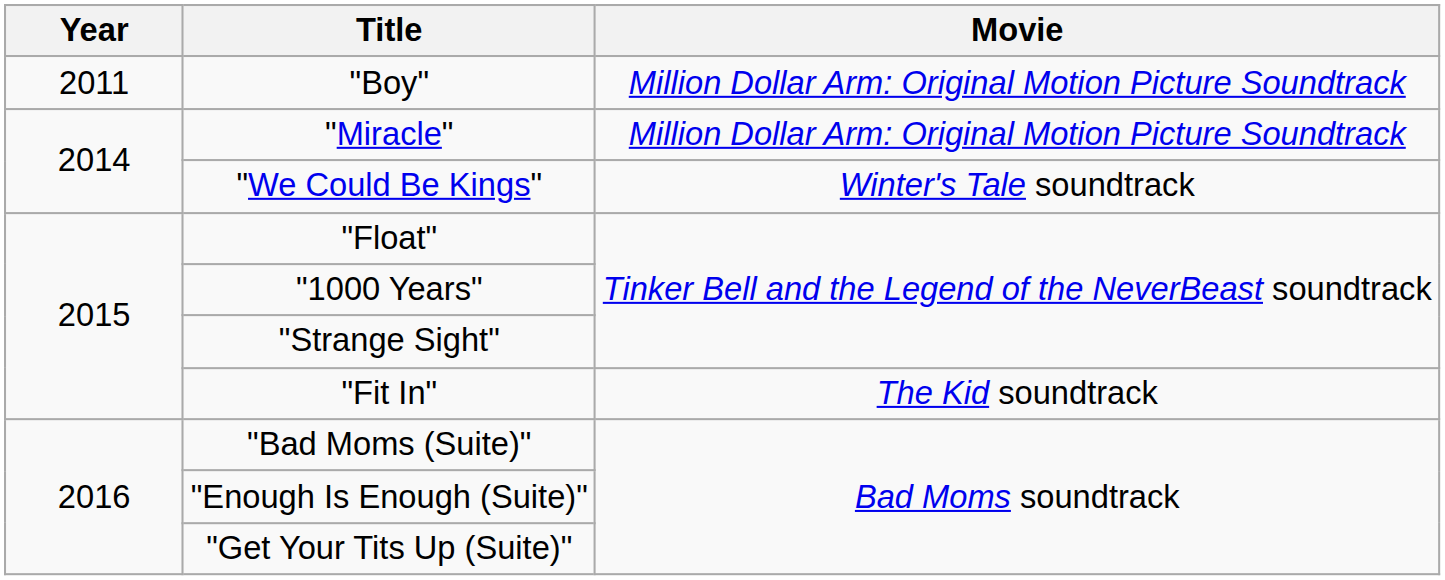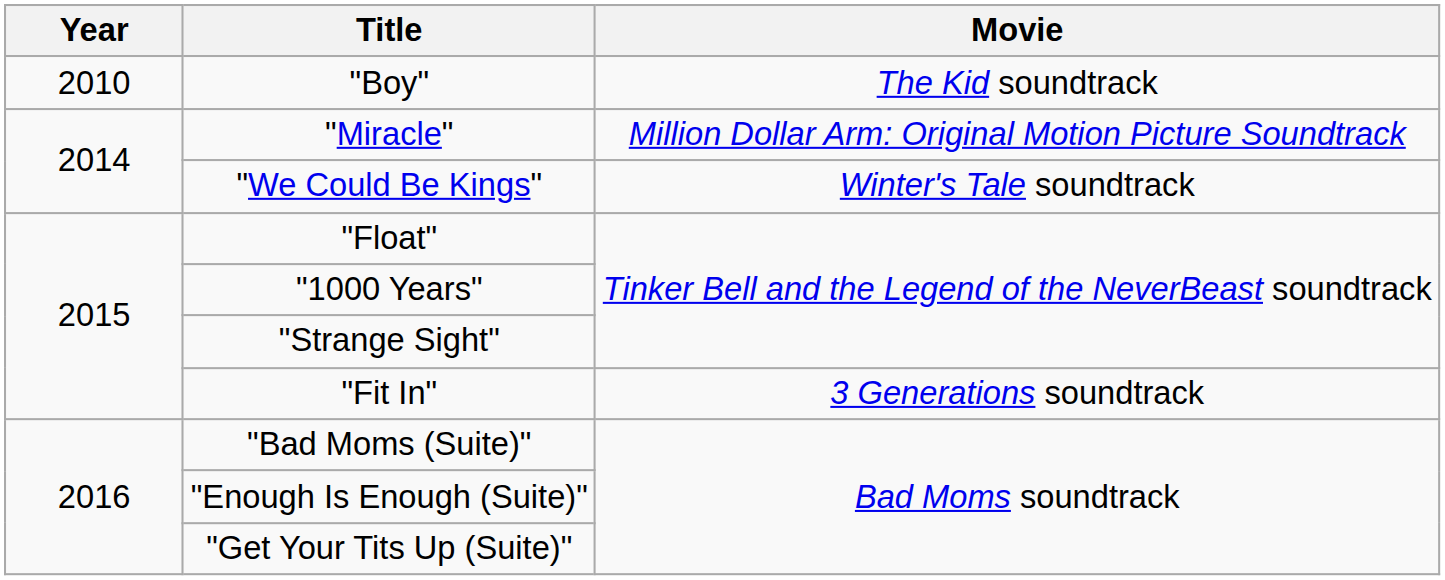 <table class="wikitable plainrowheaders" style="text-align:center;">
 <tr>
 <th scope="col" rowspan="1" style="width:5em;">Year</th>
 <th scope="col" rowspan="1">Title</th>
 <th scope="col" rowspan="1">Movie</th>
 </tr>
 <tr>
-<td>2011</td>
+<td>2010</td>
 <td>"Boy"</td>
-<td><em><a href='#'>Million Dollar Arm: Original Motion Picture Soundtrack</a></em></td>
+<td><em><a href='#'>The Kid</a></em> soundtrack</td>
 </tr>
 <tr>
 <td rowspan="2">2014</td>
 <td>"<a href='#'>Miracle</a>"</td>
 <td><em><a href='#'>Million Dollar Arm: Original Motion Picture Soundtrack</a></em></td>
 </tr>
 <tr>
 <td>"<a href='#'>We Could Be Kings</a>"</td>
 <td><em><a href='#'>Winter's Tale</a></em> soundtrack</td>
 </tr>
 <tr>
 <td rowspan="4">2015</td>
 <td>"Float"</td>
 <td rowspan="3"><em><a href='#'>Tinker Bell and the Legend of the NeverBeast</a></em> soundtrack</td>
 </tr>
 <tr>
 <td>"1000 Years" </td>
 </tr>
 <tr>
 <td>"Strange Sight"</td>
 </tr>
 <tr>
 <td>"Fit In"</td>
-<td><em><a href='#'>The Kid</a></em> soundtrack</td>
+<td><em><a href='#'>3 Generations</a></em> soundtrack</td>
 </tr>
 <tr>
 <td rowspan="3">2016</td>
 <td>"Bad Moms (Suite)"</td>
 <td rowspan="3"><em><a href='#'>Bad Moms</a></em> soundtrack</td>
 </tr>
 <tr>
 <td>"Enough Is Enough (Suite)"</td>
 </tr>
 <tr>
 <td>"Get Your Tits Up (Suite)"</td>
 </tr>
 </table>
